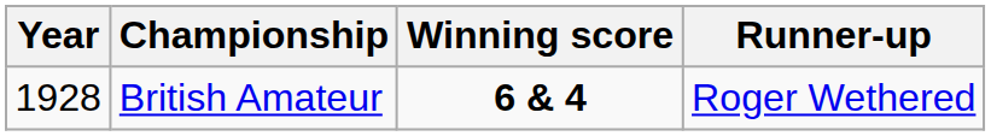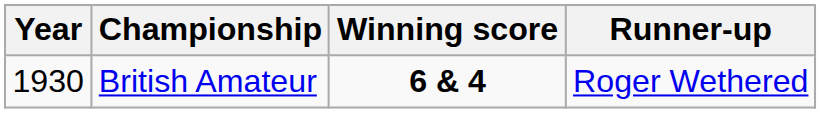 <table class="wikitable">
 <tr>
 <th>Year</th>
 <th>Championship</th>
 <th>Winning score</th>
 <th>Runner-up</th>
 </tr>
 <tr>
-<td>1928</td>
+<td>1930</td>
 <td><a href='#'>British Amateur</a></td>
 <td align=center><strong>6 & 4</strong></td>
 <td> <a href='#'>Roger Wethered</a></td>
 </tr>
 </table>
